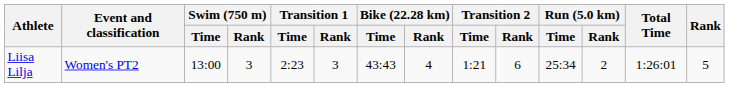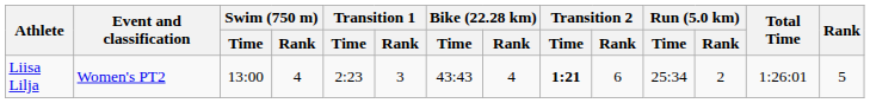 <table class="wikitable">
 <tr>
 <th rowspan=2>Athlete</th>
 <th rowspan=2>Event and classification</th>
 <th colspan=2>Swim (750 m)</th>
 <th colspan=2>Transition 1</th>
 <th colspan=2>Bike (22.28 km)</th>
 <th colspan=2>Transition 2</th>
 <th colspan=2>Run (5.0 km)</th>
 <th rowspan=2>Total Time</th>
 <th rowspan=2>Rank</th>
 </tr>
 <tr>
 <th width=6%>Time</th>
 <th width=6%>Rank</th>
 <th width=6%>Time</th>
 <th width=6%>Rank</th>
 <th width=6%>Time</th>
 <th width=6%>Rank</th>
 <th width=6%>Time</th>
 <th width=6%>Rank</th>
 <th width=6%>Time</th>
 <th width=6%>Rank</th>
 </tr>
 <tr align=center>
 <td align=left><a href='#'>Liisa Lilja</a></td>
 <td align=left><a href='#'>Women's PT2</a></td>
 <td>13:00</td>
-<td>3</td>
+<td>4</td>
 <td>2:23</td>
 <td>3</td>
 <td>43:43</td>
 <td>4</td>
-<td>1:21</td>
+<td><strong>1:21</strong></td>
 <td>6</td>
 <td>25:34</td>
 <td>2</td>
 <td>1:26:01</td>
 <td>5</td>
 </tr>
 </table>
